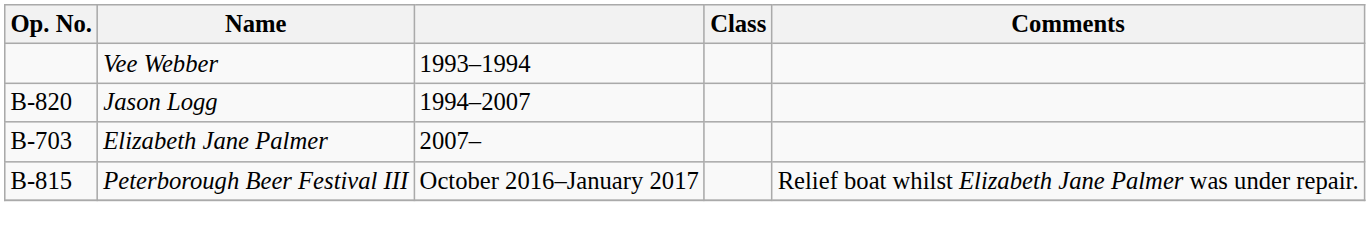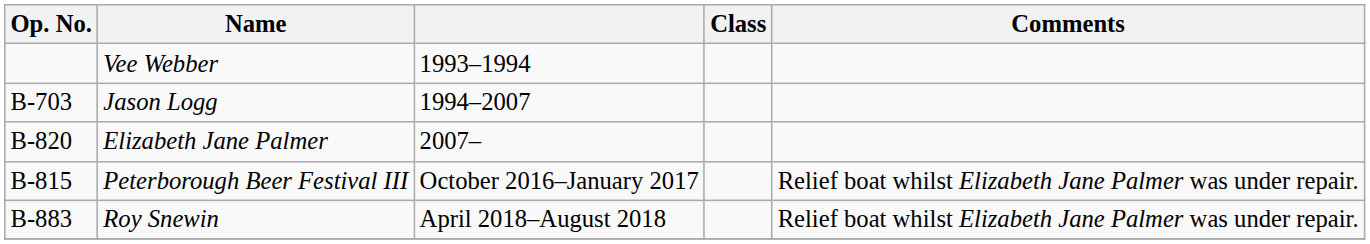 <table class="wikitable">
 <tr>
 <th>Op. No.</th>
 <th>Name</th>
 <th></th>
 <th>Class</th>
 <th>Comments</th>
 </tr>
 <tr>
 <td></td>
 <td><em>Vee Webber</em></td>
 <td>1993–1994</td>
 <td></td>
 <td></td>
 </tr>
 <tr>
-<td>B-820</td>
+<td>B-703</td>
 <td><em>Jason Logg</em></td>
 <td>1994–2007</td>
 <td></td>
 <td></td>
 </tr>
 <tr>
-<td>B-703</td>
+<td>B-820</td>
 <td><em>Elizabeth Jane Palmer</em></td>
 <td>2007–</td>
 <td></td>
 <td></td>
 </tr>
 <tr>
 <td>B-815</td>
 <td><em>Peterborough Beer Festival III</em></td>
 <td>October 2016–January 2017</td>
 <td></td>
 <td>Relief boat whilst <em>Elizabeth Jane Palmer</em> was under repair.</td>
 </tr>
 <tr>
+<td>B-883</td>
+<td><em>Roy Snewin</em></td>
+<td>April 2018–August 2018</td>
+<td></td>
+<td>Relief boat whilst <em>Elizabeth Jane Palmer</em> was under repair.</td>
+</tr>
+<tr>
 </tr>
 </table>
